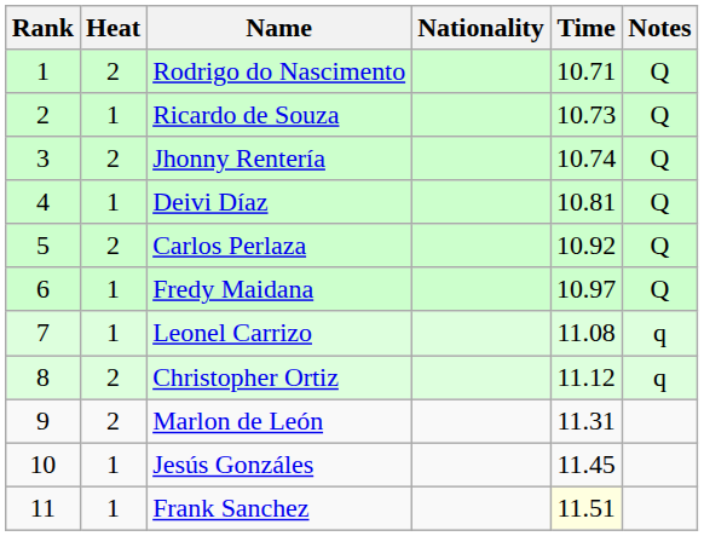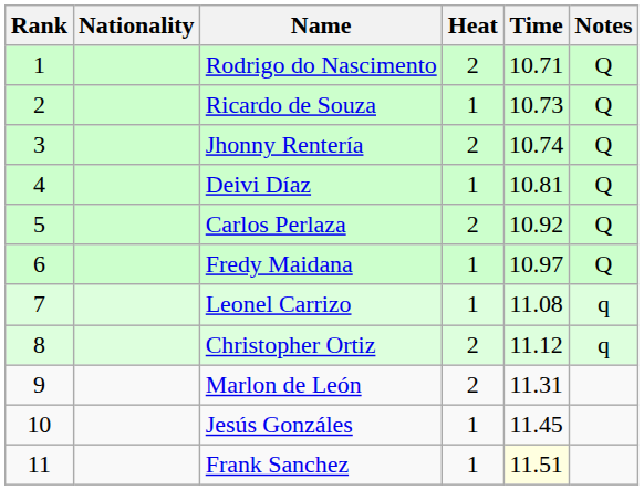 <table class="wikitable sortable" style="text-align:center;font-size:95%">
 <tr>
 <th>Rank</th>
+<th>Nationality</th>
+<th>Name</th>
 <th>Heat</th>
-<th>Name</th>
-<th>Nationality</th>
 <th>Time</th>
 <th>Notes</th>
 </tr>
 <tr bgcolor=ccffcc>
 <td>1</td>
+<td align=left></td>
+<td align=left><a href='#'>Rodrigo do Nascimento</a></td>
 <td>2</td>
-<td align=left><a href='#'>Rodrigo do Nascimento</a></td>
-<td align=left></td>
 <td>10.71</td>
 <td>Q</td>
 </tr>
 <tr bgcolor=ccffcc>
 <td>2</td>
+<td align=left></td>
+<td align=left><a href='#'>Ricardo de Souza</a></td>
 <td>1</td>
-<td align=left><a href='#'>Ricardo de Souza</a></td>
-<td align=left></td>
 <td>10.73</td>
 <td>Q</td>
 </tr>
 <tr bgcolor=ccffcc>
 <td>3</td>
+<td align=left></td>
+<td align=left><a href='#'>Jhonny Rentería</a></td>
 <td>2</td>
-<td align=left><a href='#'>Jhonny Rentería</a></td>
-<td align=left></td>
 <td>10.74</td>
 <td>Q</td>
 </tr>
 <tr bgcolor=ccffcc>
 <td>4</td>
+<td align=left></td>
+<td align=left><a href='#'>Deivi Díaz</a></td>
 <td>1</td>
-<td align=left><a href='#'>Deivi Díaz</a></td>
-<td align=left></td>
 <td>10.81</td>
 <td>Q</td>
 </tr>
 <tr bgcolor=ccffcc>
 <td>5</td>
+<td align=left></td>
+<td align=left><a href='#'>Carlos Perlaza</a></td>
 <td>2</td>
-<td align=left><a href='#'>Carlos Perlaza</a></td>
-<td align=left></td>
 <td>10.92</td>
 <td>Q</td>
 </tr>
 <tr bgcolor=ccffcc>
 <td>6</td>
+<td align=left></td>
+<td align=left><a href='#'>Fredy Maidana</a></td>
 <td>1</td>
-<td align=left><a href='#'>Fredy Maidana</a></td>
-<td align=left></td>
 <td>10.97</td>
 <td>Q</td>
 </tr>
 <tr bgcolor=ddffdd>
 <td>7</td>
+<td align=left></td>
+<td align=left><a href='#'>Leonel Carrizo</a></td>
 <td>1</td>
-<td align=left><a href='#'>Leonel Carrizo</a></td>
-<td align=left></td>
 <td>11.08</td>
 <td>q</td>
 </tr>
 <tr bgcolor=ddffdd>
 <td>8</td>
+<td align=left></td>
+<td align=left><a href='#'>Christopher Ortiz</a></td>
 <td>2</td>
-<td align=left><a href='#'>Christopher Ortiz</a></td>
-<td align=left></td>
 <td>11.12</td>
 <td>q</td>
 </tr>
 <tr>
 <td>9</td>
+<td align=left></td>
+<td align=left><a href='#'>Marlon de León</a></td>
 <td>2</td>
-<td align=left><a href='#'>Marlon de León</a></td>
-<td align=left></td>
 <td>11.31</td>
 <td></td>
 </tr>
 <tr>
 <td>10</td>
+<td align=left></td>
+<td align=left><a href='#'>Jesús Gonzáles</a></td>
 <td>1</td>
-<td align=left><a href='#'>Jesús Gonzáles</a></td>
-<td align=left></td>
 <td>11.45</td>
 <td></td>
 </tr>
 <tr>
 <td>11</td>
+<td align=left></td>
+<td align=left><a href='#'>Frank Sanchez</a></td>
 <td>1</td>
-<td align=left><a href='#'>Frank Sanchez</a></td>
-<td align=left></td>
 <td style="background: lightyellow;">11.51</td>
 <td></td>
 </tr>
 </table>
